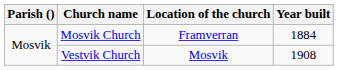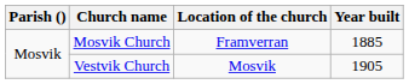 <table class="wikitable" style="text-align:center">
 <tr>
 <th>Parish ()</th>
 <th>Church name</th>
 <th>Location of the church</th>
 <th>Year built</th>
 </tr>
 <tr>
 <td rowspan="2">Mosvik</td>
 <td><a href='#'>Mosvik Church</a></td>
 <td><a href='#'>Framverran</a></td>
-<td>1884</td>
+<td>1885</td>
 </tr>
 <tr>
 <td><a href='#'>Vestvik Church</a></td>
 <td><a href='#'>Mosvik</a></td>
-<td>1908</td>
+<td>1905</td>
 </tr>
 </table>
